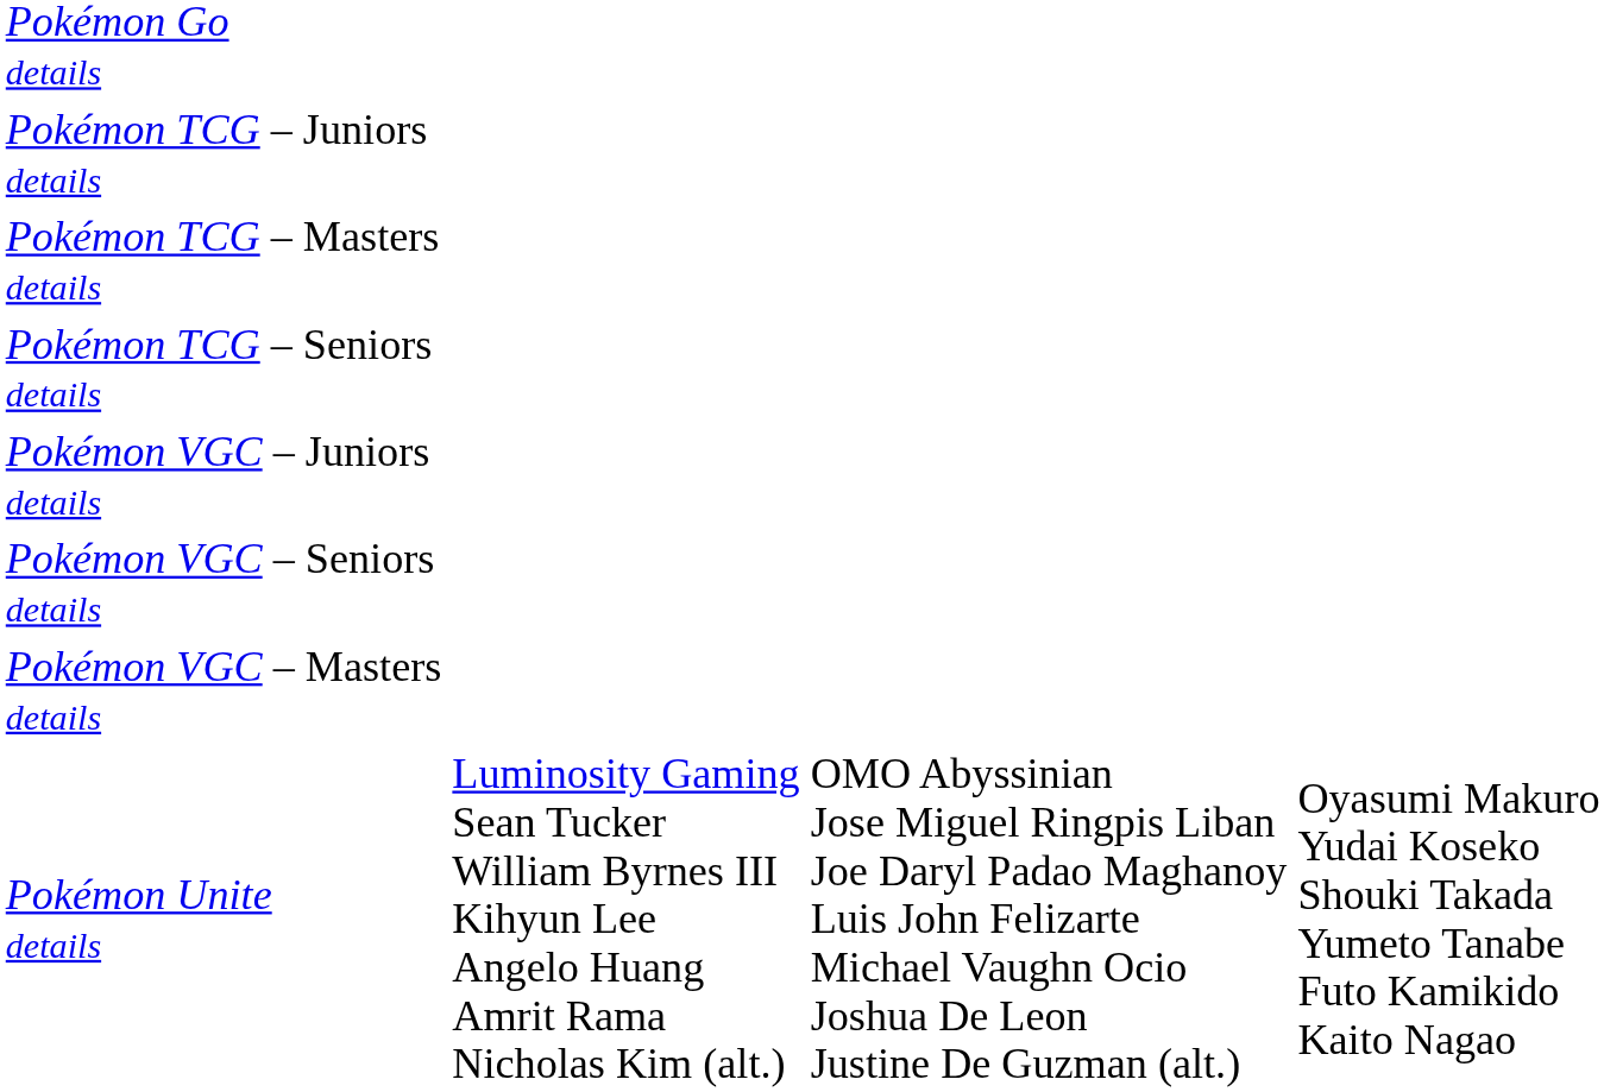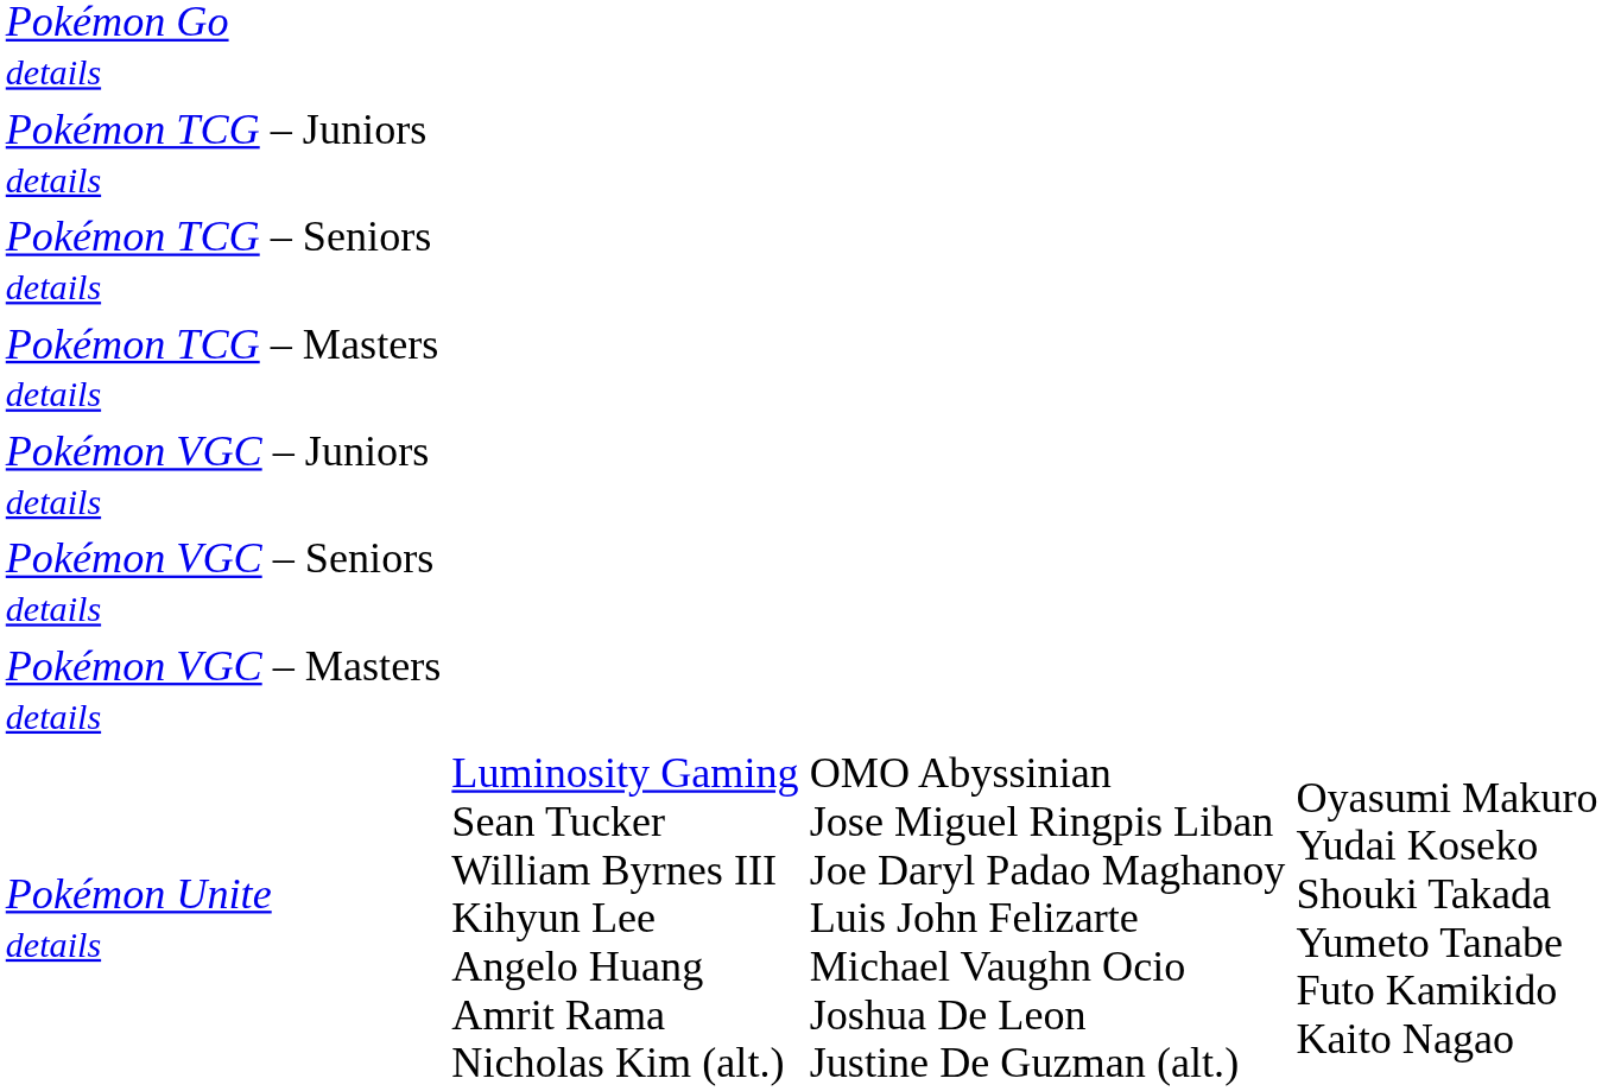 <table>
 <tr>
 <td><em><a href='#'>Pokémon Go</a></em><br><small><em><a href='#'>details</a></em></small></td>
 <td></td>
 <td></td>
 <td></td>
 </tr>
 <tr>
 <td><em><a href='#'>Pokémon TCG</a></em> – Juniors<br><small><em><a href='#'>details</a></em></small></td>
 <td></td>
 <td></td>
 <td></td>
 </tr>
 <tr>
-<td><em><a href='#'>Pokémon TCG</a></em> – Masters<br><small><em><a href='#'>details</a></em></small></td>
+<td><em><a href='#'>Pokémon TCG</a></em> – Seniors<br><small><em><a href='#'>details</a></em></small></td>
 <td></td>
 <td></td>
 <td></td>
 </tr>
 <tr>
-<td><em><a href='#'>Pokémon TCG</a></em> – Seniors<br><small><em><a href='#'>details</a></em></small></td>
+<td><em><a href='#'>Pokémon TCG</a></em> – Masters<br><small><em><a href='#'>details</a></em></small></td>
 <td></td>
 <td></td>
 <td></td>
 </tr>
 <tr>
 <td><em><a href='#'>Pokémon VGC</a></em> – Juniors<br><small><em><a href='#'>details</a></em></small></td>
 <td></td>
 <td></td>
 <td></td>
 </tr>
 <tr>
 <td><em><a href='#'>Pokémon VGC</a></em> – Seniors<br><small><em><a href='#'>details</a></em></small></td>
 <td></td>
 <td></td>
 <td></td>
 </tr>
 <tr>
 <td><em><a href='#'>Pokémon VGC</a></em> – Masters<br><small><em><a href='#'>details</a></em></small></td>
 <td></td>
 <td></td>
 <td></td>
 </tr>
 <tr>
 <td><em><a href='#'>Pokémon Unite</a></em><br><small><em><a href='#'>details</a></em></small></td>
 <td><a href='#'>Luminosity Gaming</a><br> Sean Tucker<br> William Byrnes III<br> Kihyun Lee<br> Angelo Huang<br> Amrit Rama<br> Nicholas Kim (alt.)</td>
 <td>OMO Abyssinian<br> Jose Miguel Ringpis Liban<br> Joe Daryl Padao Maghanoy<br> Luis John Felizarte<br> Michael Vaughn Ocio<br> Joshua De Leon<br> Justine De Guzman (alt.)</td>
 <td>Oyasumi Makuro<br> Yudai Koseko<br> Shouki Takada<br> Yumeto Tanabe<br> Futo Kamikido<br> Kaito Nagao</td>
 </tr>
 </table>
